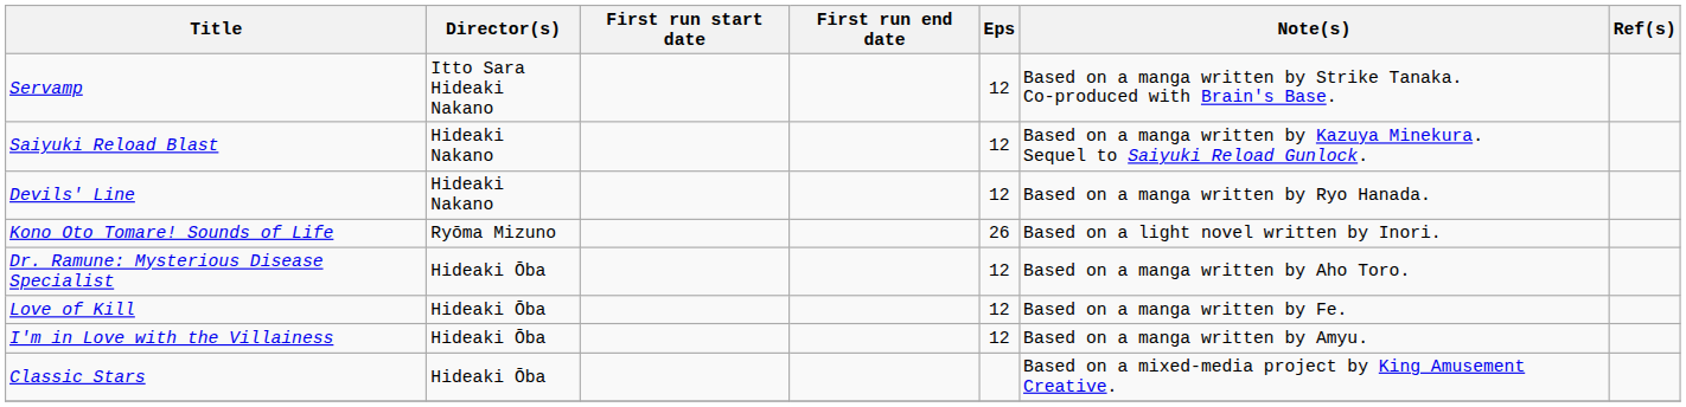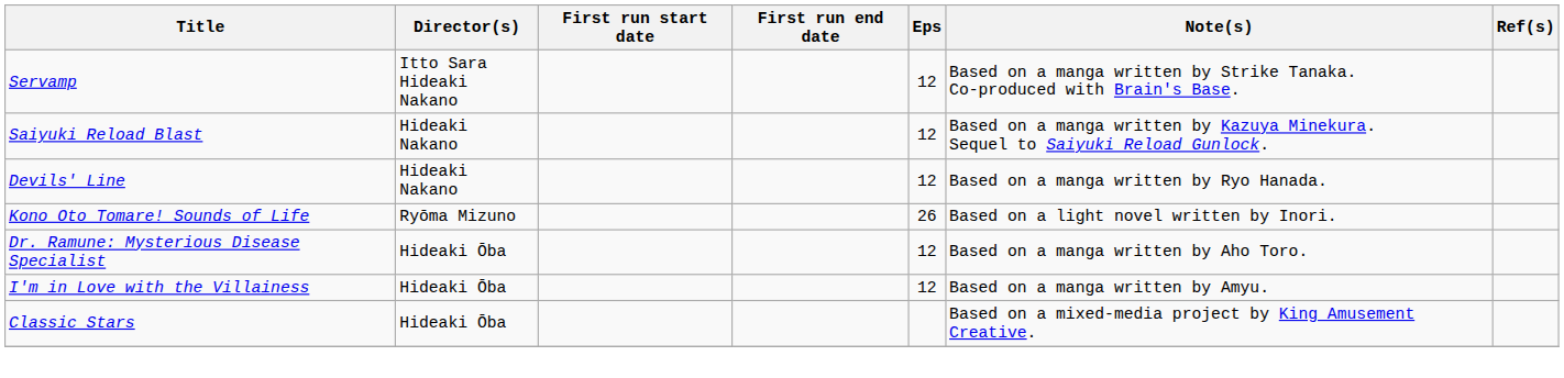 <table class="wikitable sortable">
 <tr>
 <th scope="col">Title</th>
 <th scope="col">Director(s)</th>
 <th scope="col">First run start date</th>
 <th scope="col">First run end date</th>
 <th scope="col" class="unsortable">Eps</th>
 <th scope="col" class="unsortable">Note(s)</th>
 <th scope="col" class="unsortable">Ref(s)</th>
 </tr>
 <tr>
 <td><em><a href='#'>Servamp</a></em></td>
 <td>Itto Sara<br>Hideaki Nakano</td>
 <td></td>
 <td></td>
 <td style="text-align:center">12</td>
 <td>Based on a manga written by Strike Tanaka.<br>Co-produced with <a href='#'>Brain's Base</a>.</td>
 <td style="text-align:center"></td>
 </tr>
 <tr>
 <td><em><a href='#'>Saiyuki Reload Blast</a></em></td>
 <td>Hideaki Nakano</td>
 <td></td>
 <td></td>
 <td style="text-align:center">12</td>
 <td>Based on a manga written by <a href='#'>Kazuya Minekura</a>.<br>Sequel to <em><a href='#'>Saiyuki Reload Gunlock</a></em>.</td>
 <td style="text-align:center"></td>
 </tr>
 <tr>
 <td><em><a href='#'>Devils' Line</a></em></td>
 <td>Hideaki Nakano</td>
 <td></td>
 <td></td>
 <td style="text-align:center">12</td>
 <td>Based on a manga written by Ryo Hanada.</td>
 <td style="text-align:center"></td>
 </tr>
 <tr>
 <td><em><a href='#'>Kono Oto Tomare! Sounds of Life</a></em></td>
 <td>Ryōma Mizuno</td>
 <td></td>
 <td></td>
 <td style="text-align:center">26</td>
 <td>Based on a light novel written by Inori.</td>
 <td style="text-align:center"></td>
 </tr>
 <tr>
 <td><em><a href='#'>Dr. Ramune: Mysterious Disease Specialist</a></em></td>
 <td>Hideaki Ōba</td>
 <td></td>
 <td></td>
 <td style="text-align:center">12</td>
 <td>Based on a manga written by Aho Toro.</td>
 <td style="text-align:center"></td>
 </tr>
 <tr>
-<td><em><a href='#'>Love of Kill</a></em></td>
-<td>Hideaki Ōba</td>
-<td></td>
-<td></td>
-<td style="text-align:center">12</td>
-<td>Based on a manga written by Fe.</td>
-<td style="text-align:center"></td>
-</tr>
-<tr>
 <td><em><a href='#'>I'm in Love with the Villainess</a></em></td>
 <td>Hideaki Ōba</td>
 <td></td>
 <td></td>
 <td style="text-align:center">12</td>
 <td>Based on a manga written by Amyu.</td>
 <td style="text-align:center"></td>
 </tr>
 <tr>
 <td><em><a href='#'>Classic Stars</a></em></td>
 <td>Hideaki Ōba</td>
 <td></td>
 <td></td>
 <td></td>
 <td>Based on a mixed-media project by <a href='#'>King Amusement Creative</a>.</td>
 <td style="text-align:center"></td>
 </tr>
 <tr>
 </tr>
 </table>
